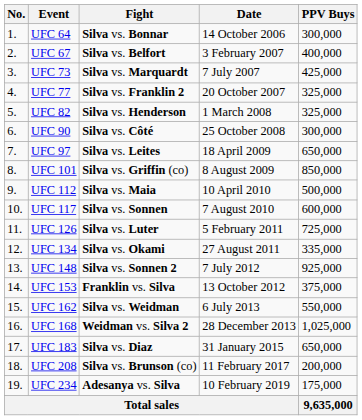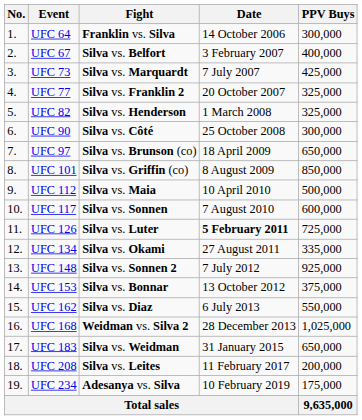 <table class="wikitable sortable">
 <tr>
 <th>No.</th>
 <th>Event</th>
 <th>Fight</th>
 <th>Date</th>
 <th>PPV Buys</th>
 </tr>
 <tr>
 <td>1.</td>
 <td><a href='#'>UFC 64</a></td>
-<td><strong>Silva</strong> vs. <strong>Bonnar</strong></td>
+<td><strong>Franklin</strong> vs. <strong>Silva</strong></td>
 <td>14 October 2006</td>
 <td>300,000</td>
 </tr>
 <tr>
 <td>2.</td>
 <td><a href='#'>UFC 67</a></td>
 <td><strong>Silva</strong> vs. <strong>Belfort</strong></td>
 <td>3 February 2007</td>
 <td>400,000</td>
 </tr>
 <tr>
 <td>3.</td>
 <td><a href='#'>UFC 73</a></td>
 <td><strong>Silva</strong> vs. <strong>Marquardt</strong></td>
 <td>7 July 2007</td>
 <td>425,000</td>
 </tr>
 <tr>
 <td>4.</td>
 <td><a href='#'>UFC 77</a></td>
 <td><strong>Silva</strong> vs. <strong>Franklin 2</strong></td>
 <td>20 October 2007</td>
 <td>325,000</td>
 </tr>
 <tr>
 <td>5.</td>
 <td><a href='#'>UFC 82</a></td>
 <td><strong>Silva</strong> vs. <strong>Henderson</strong></td>
 <td>1 March 2008</td>
 <td>325,000</td>
 </tr>
 <tr>
 <td>6.</td>
 <td><a href='#'>UFC 90</a></td>
 <td><strong>Silva</strong> vs. <strong>Côté</strong></td>
 <td>25 October 2008</td>
 <td>300,000</td>
 </tr>
 <tr>
 <td>7.</td>
 <td><a href='#'>UFC 97</a></td>
-<td><strong>Silva</strong> vs. <strong>Leites</strong></td>
+<td><strong>Silva</strong> vs. <strong>Brunson</strong> (co)</td>
 <td>18 April 2009</td>
 <td>650,000</td>
 </tr>
 <tr>
 <td>8.</td>
 <td><a href='#'>UFC 101</a></td>
 <td><strong>Silva</strong> vs. <strong>Griffin</strong> (co)</td>
 <td>8 August 2009</td>
 <td>850,000</td>
 </tr>
 <tr>
 <td>9.</td>
 <td><a href='#'>UFC 112</a></td>
 <td><strong>Silva</strong> vs. <strong>Maia</strong></td>
 <td>10 April 2010</td>
 <td>500,000</td>
 </tr>
 <tr>
 <td>10.</td>
 <td><a href='#'>UFC 117</a></td>
 <td><strong>Silva</strong> vs. <strong>Sonnen</strong></td>
 <td>7 August 2010</td>
 <td>600,000</td>
 </tr>
 <tr>
 <td>11.</td>
 <td><a href='#'>UFC 126</a></td>
 <td><strong>Silva</strong> vs. <strong>Luter</strong></td>
-<td>5 February 2011</td>
+<td><strong>5 February 2011</strong></td>
 <td>725,000</td>
 </tr>
 <tr>
 <td>12.</td>
 <td><a href='#'>UFC 134</a></td>
 <td><strong>Silva</strong> vs. <strong>Okami</strong></td>
 <td>27 August 2011</td>
 <td>335,000</td>
 </tr>
 <tr>
 <td>13.</td>
 <td><a href='#'>UFC 148</a></td>
 <td><strong>Silva</strong> vs. <strong>Sonnen 2</strong></td>
 <td>7 July 2012</td>
 <td>925,000</td>
 </tr>
 <tr>
 <td>14.</td>
 <td><a href='#'>UFC 153</a></td>
-<td><strong>Franklin</strong> vs. <strong>Silva</strong></td>
+<td><strong>Silva</strong> vs. <strong>Bonnar</strong></td>
 <td>13 October 2012</td>
 <td>375,000</td>
 </tr>
 <tr>
 <td>15.</td>
 <td><a href='#'>UFC 162</a></td>
-<td><strong>Silva</strong> vs. <strong>Weidman</strong></td>
+<td><strong>Silva</strong> vs. <strong>Diaz</strong></td>
 <td>6 July 2013</td>
 <td>550,000</td>
 </tr>
 <tr>
 <td>16.</td>
 <td><a href='#'>UFC 168</a></td>
 <td><strong>Weidman</strong> vs. <strong>Silva 2</strong></td>
 <td>28 December 2013</td>
 <td>1,025,000</td>
 </tr>
 <tr>
 <td>17.</td>
 <td><a href='#'>UFC 183</a></td>
-<td><strong>Silva</strong> vs. <strong>Diaz</strong></td>
+<td><strong>Silva</strong> vs. <strong>Weidman</strong></td>
 <td>31 January 2015</td>
 <td>650,000</td>
 </tr>
 <tr>
 <td>18.</td>
 <td><a href='#'>UFC 208</a></td>
-<td><strong>Silva</strong> vs. <strong>Brunson</strong> (co)</td>
+<td><strong>Silva</strong> vs. <strong>Leites</strong></td>
 <td>11 February 2017</td>
 <td>200,000</td>
 </tr>
 <tr>
 <td>19.</td>
 <td><a href='#'>UFC 234</a></td>
 <td><strong>Adesanya</strong> vs. <strong>Silva</strong></td>
 <td>10 February 2019</td>
 <td>175,000</td>
 </tr>
 <tr>
 <th colspan="4">Total sales</th>
 <th>9,635,000</th>
 </tr>
 </table>
